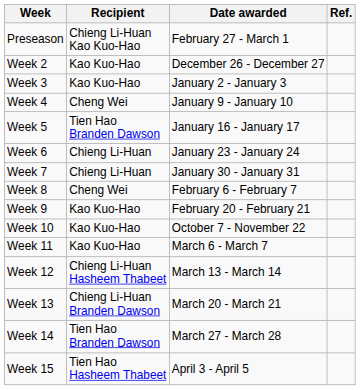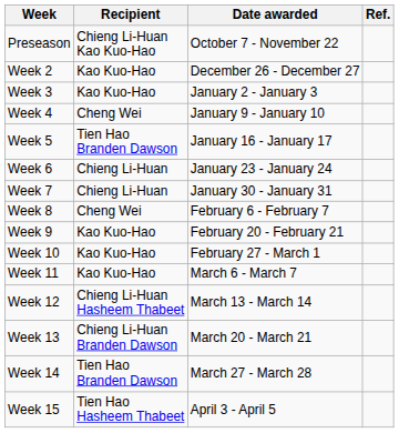 <table class="wikitable">
 <tr>
 <th>Week</th>
 <th>Recipient</th>
 <th>Date awarded</th>
 <th>Ref.</th>
 </tr>
 <tr>
 <td>Preseason</td>
 <td>Chieng Li-Huan<br>Kao Kuo-Hao</td>
-<td>February 27 - March 1</td>
+<td>October 7 - November 22</td>
 <td></td>
 </tr>
 <tr>
 <td>Week 2</td>
 <td>Kao Kuo-Hao</td>
 <td>December 26 - December 27</td>
 <td></td>
 </tr>
 <tr>
 <td>Week 3</td>
 <td>Kao Kuo-Hao</td>
 <td>January 2 - January 3</td>
 <td></td>
 </tr>
 <tr>
 <td>Week 4</td>
 <td>Cheng Wei</td>
 <td>January 9 - January 10</td>
 <td></td>
 </tr>
 <tr>
 <td>Week 5</td>
 <td>Tien Hao<br><a href='#'>Branden Dawson</a></td>
 <td>January 16 - January 17</td>
 <td></td>
 </tr>
 <tr>
 <td>Week 6</td>
 <td>Chieng Li-Huan</td>
 <td>January 23 - January 24</td>
 <td></td>
 </tr>
 <tr>
 <td>Week 7</td>
 <td>Chieng Li-Huan</td>
 <td>January 30 - January 31</td>
 <td></td>
 </tr>
 <tr>
 <td>Week 8</td>
 <td>Cheng Wei</td>
 <td>February 6 - February 7</td>
 <td></td>
 </tr>
 <tr>
 <td>Week 9</td>
 <td>Kao Kuo-Hao</td>
 <td>February 20 - February 21</td>
 <td></td>
 </tr>
 <tr>
 <td>Week 10</td>
 <td>Kao Kuo-Hao</td>
-<td>October 7 - November 22</td>
+<td>February 27 - March 1</td>
 <td></td>
 </tr>
 <tr>
 <td>Week 11</td>
 <td>Kao Kuo-Hao</td>
 <td>March 6 - March 7</td>
 <td></td>
 </tr>
 <tr>
 <td>Week 12</td>
 <td>Chieng Li-Huan<br><a href='#'>Hasheem Thabeet</a></td>
 <td>March 13 - March 14</td>
 <td></td>
 </tr>
 <tr>
 <td>Week 13</td>
 <td>Chieng Li-Huan<br><a href='#'>Branden Dawson</a></td>
 <td>March 20 - March 21</td>
 <td></td>
 </tr>
 <tr>
 <td>Week 14</td>
 <td>Tien Hao<br><a href='#'>Branden Dawson</a></td>
 <td>March 27 - March 28</td>
 <td></td>
 </tr>
 <tr>
 <td>Week 15</td>
 <td>Tien Hao<br><a href='#'>Hasheem Thabeet</a></td>
 <td>April 3 - April 5</td>
 <td></td>
 </tr>
 </table>
